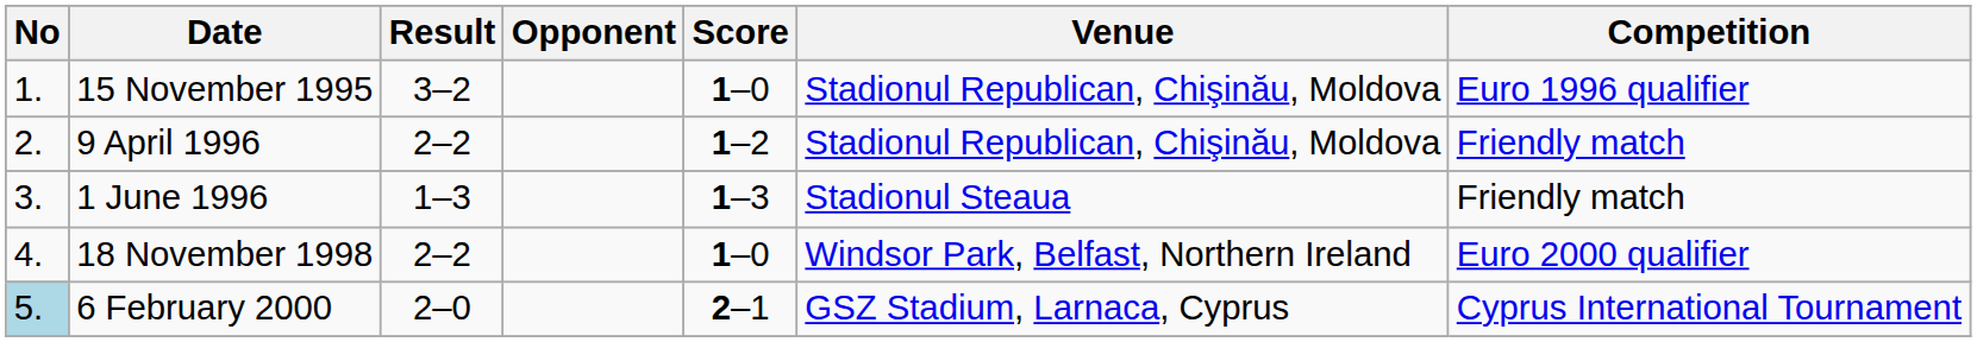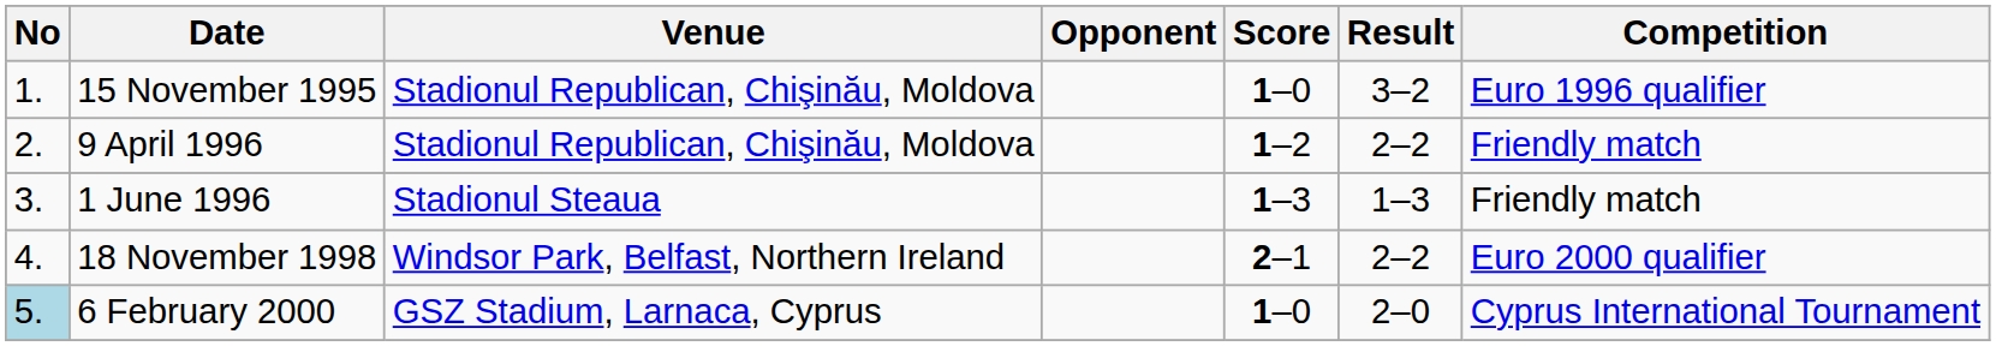 <table class="wikitable" style="font-size:100%;">
 <tr>
 <th>No</th>
 <th>Date</th>
-<th>Result</th>
+<th>Venue</th>
 <th>Opponent</th>
 <th>Score</th>
-<th>Venue</th>
+<th>Result</th>
 <th>Competition</th>
 </tr>
 <tr>
 <td>1.</td>
 <td>15 November 1995</td>
-<td align=center>3–2</td>
+<td><a href='#'> Stadionul Republican</a>, <a href='#'>Chişinău</a>, Moldova</td>
 <td></td>
 <td align=center><strong>1</strong>–0</td>
-<td><a href='#'> Stadionul Republican</a>, <a href='#'>Chişinău</a>, Moldova</td>
+<td align=center>3–2</td>
 <td><a href='#'> Euro 1996 qualifier</a></td>
 </tr>
 <tr>
 <td>2.</td>
 <td>9 April 1996</td>
-<td align=center>2–2</td>
+<td><a href='#'> Stadionul Republican</a>,  <a href='#'>Chişinău</a>, Moldova</td>
 <td></td>
 <td align=center><strong>1</strong>–2</td>
-<td><a href='#'> Stadionul Republican</a>,  <a href='#'>Chişinău</a>, Moldova</td>
+<td align=center>2–2</td>
 <td><a href='#'> Friendly match</a></td>
 </tr>
 <tr>
 <td>3.</td>
 <td>1 June 1996</td>
-<td align=center>1–3</td>
+<td><a href='#'> Stadionul Steaua</a></td>
 <td></td>
 <td align=center><strong>1</strong>–3</td>
-<td><a href='#'> Stadionul Steaua</a></td>
+<td align=center>1–3</td>
 <td>Friendly match</td>
 </tr>
 <tr>
 <td>4.</td>
 <td>18 November 1998</td>
+<td><a href='#'>Windsor Park</a>, <a href='#'>Belfast</a>, Northern Ireland</td>
+<td></td>
+<td align=center><strong>2</strong>–1</td>
 <td align=center>2–2</td>
-<td></td>
-<td align=center><strong>1</strong>–0</td>
-<td><a href='#'>Windsor Park</a>, <a href='#'>Belfast</a>, Northern Ireland</td>
 <td><a href='#'> Euro 2000 qualifier</a></td>
 </tr>
 <tr>
 <td style="background: lightblue;">5.</td>
 <td>6 February 2000</td>
+<td><a href='#'>GSZ Stadium</a>, <a href='#'>Larnaca</a>, Cyprus</td>
+<td></td>
+<td align=center><strong>1</strong>–0</td>
 <td align=center>2–0</td>
-<td></td>
-<td align=center><strong>2</strong>–1</td>
-<td><a href='#'>GSZ Stadium</a>, <a href='#'>Larnaca</a>, Cyprus</td>
 <td><a href='#'> Cyprus International Tournament</a></td>
 </tr>
 </table>
